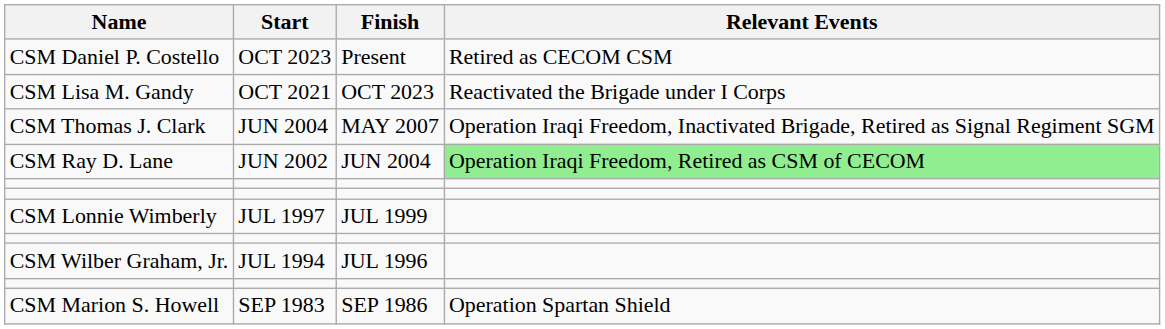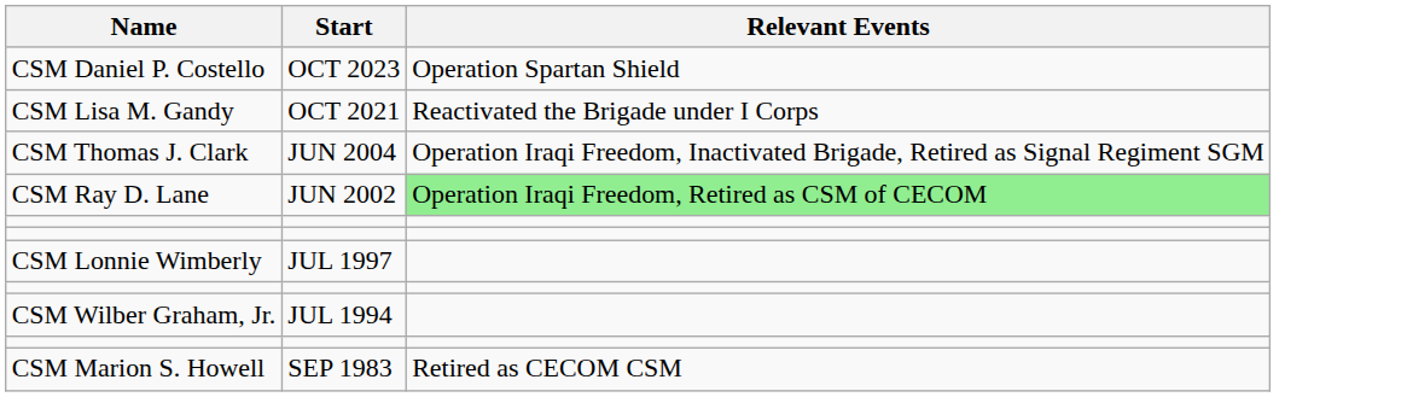 <table class="wikitable">
 <tr>
 <th>Name</th>
 <th>Start</th>
-<th>Finish</th>
 <th>Relevant Events</th>
 </tr>
 <tr>
 <td>CSM Daniel P. Costello</td>
 <td>OCT 2023</td>
-<td>Present</td>
-<td>Retired as CECOM CSM</td>
+<td>Operation Spartan Shield</td>
 </tr>
 <tr>
 <td>CSM Lisa M. Gandy</td>
 <td>OCT 2021</td>
-<td>OCT 2023</td>
 <td>Reactivated the Brigade under I Corps</td>
 </tr>
 <tr>
 <td>CSM Thomas J. Clark</td>
 <td>JUN 2004</td>
-<td>MAY 2007</td>
 <td>Operation Iraqi Freedom, Inactivated Brigade, Retired as Signal Regiment SGM</td>
 </tr>
 <tr>
 <td>CSM Ray D. Lane</td>
 <td>JUN 2002</td>
-<td>JUN 2004</td>
 <td style="background: lightgreen;">Operation Iraqi Freedom, Retired as CSM of CECOM</td>
 </tr>
 <tr>
-<td></td>
 <td></td>
 <td></td>
 <td></td>
 </tr>
 <tr>
 <td></td>
 <td></td>
 <td></td>
-<td></td>
 </tr>
 <tr>
 <td>CSM Lonnie Wimberly</td>
 <td>JUL 1997</td>
-<td>JUL 1999</td>
 <td></td>
 </tr>
 <tr>
-<td></td>
 <td></td>
 <td></td>
 <td></td>
 </tr>
 <tr>
 <td>CSM Wilber Graham, Jr.</td>
 <td>JUL 1994</td>
-<td>JUL 1996</td>
 <td></td>
 </tr>
 <tr>
-<td></td>
 <td></td>
 <td></td>
 <td></td>
 </tr>
 <tr>
 <td>CSM Marion S. Howell</td>
 <td>SEP 1983</td>
-<td>SEP 1986</td>
-<td>Operation Spartan Shield</td>
+<td>Retired as CECOM CSM</td>
 </tr>
 </table>
